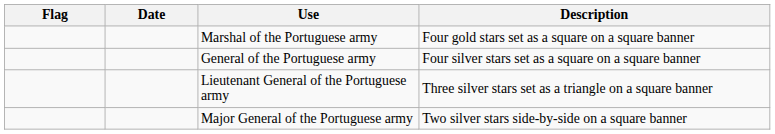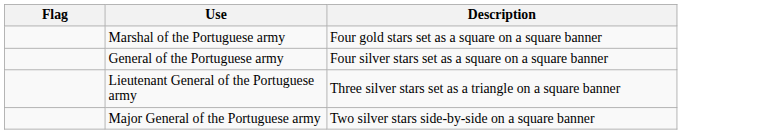 <table class="wikitable">
 <tr>
 <th width="110">Flag</th>
-<th width="100">Date</th>
 <th width="250">Use</th>
 <th width="400">Description</th>
 </tr>
 <tr>
-<td></td>
 <td></td>
 <td>Marshal of the Portuguese army</td>
 <td>Four gold stars set as a square on a square banner</td>
 </tr>
 <tr>
 <td></td>
-<td></td>
 <td>General of the Portuguese army</td>
 <td>Four silver stars set as a square on a square banner</td>
 </tr>
 <tr>
-<td></td>
 <td></td>
 <td>Lieutenant General of the Portuguese army</td>
 <td>Three silver stars set as a triangle on a square banner</td>
 </tr>
 <tr>
 <td></td>
-<td></td>
 <td>Major General of the Portuguese army</td>
 <td>Two silver stars side-by-side on a square banner</td>
 </tr>
 </table>
